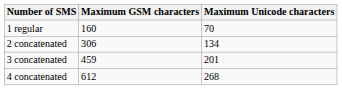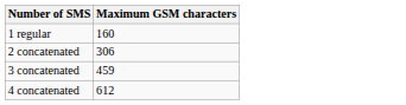 <table class="wikitable">
 <tr>
 <th>Number of SMS</th>
 <th>Maximum GSM characters</th>
-<th>Maximum Unicode characters</th>
 </tr>
 <tr>
 <td>1 regular</td>
 <td>160</td>
-<td>70</td>
 </tr>
 <tr>
 <td>2 concatenated</td>
 <td>306</td>
-<td>134</td>
 </tr>
 <tr>
 <td>3 concatenated</td>
 <td>459</td>
-<td>201</td>
 </tr>
 <tr>
 <td>4 concatenated</td>
 <td>612</td>
-<td>268</td>
 </tr>
 </table>
